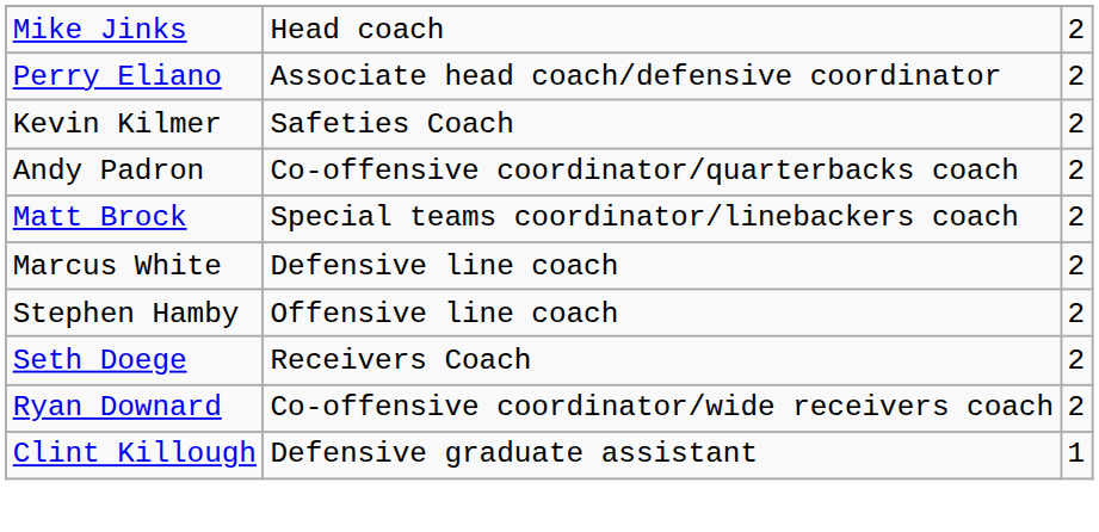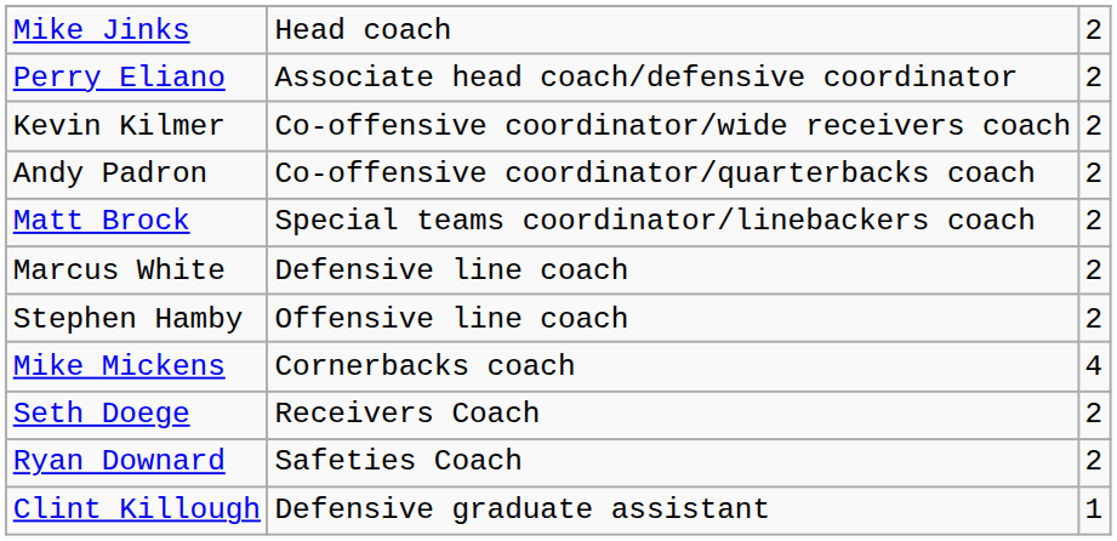 <table class="wikitable">
 <tr>
 </tr>
 <tr>
 <td><a href='#'>Mike Jinks</a></td>
 <td>Head coach</td>
 <td>2</td>
 </tr>
 <tr>
 <td><a href='#'>Perry Eliano</a></td>
 <td>Associate head coach/defensive coordinator</td>
 <td>2</td>
 </tr>
 <tr>
 <td>Kevin Kilmer</td>
-<td>Safeties Coach</td>
+<td>Co-offensive coordinator/wide receivers coach</td>
 <td>2</td>
 </tr>
 <tr>
 <td>Andy Padron</td>
 <td>Co-offensive coordinator/quarterbacks coach</td>
 <td>2</td>
 </tr>
 <tr>
 <td><a href='#'>Matt Brock</a></td>
 <td>Special teams coordinator/linebackers coach</td>
 <td>2</td>
 </tr>
 <tr>
 <td>Marcus White</td>
 <td>Defensive line coach</td>
 <td>2</td>
 </tr>
 <tr>
 <td>Stephen Hamby</td>
 <td>Offensive line coach</td>
 <td>2</td>
 </tr>
 <tr>
+<td><a href='#'>Mike Mickens</a></td>
+<td>Cornerbacks coach</td>
+<td>4</td>
+</tr>
+<tr>
 <td><a href='#'>Seth Doege</a></td>
 <td>Receivers Coach</td>
 <td>2</td>
 </tr>
 <tr>
 <td><a href='#'>Ryan Downard</a></td>
-<td>Co-offensive coordinator/wide receivers coach</td>
+<td>Safeties Coach</td>
 <td>2</td>
 </tr>
 <tr>
 <td><a href='#'>Clint Killough</a></td>
 <td>Defensive graduate assistant</td>
 <td>1</td>
 </tr>
 </table>
